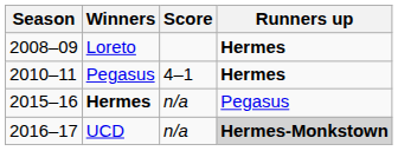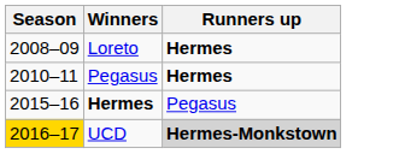 <table class="wikitable collapsible">
 <tr>
 <th>Season</th>
 <th>Winners</th>
-<th>Score</th>
 <th>Runners up</th>
 </tr>
 <tr>
 <td>2008–09</td>
 <td><a href='#'>Loreto</a></td>
-<td></td>
 <td><strong>Hermes</strong></td>
 </tr>
 <tr>
 <td>2010–11</td>
 <td><a href='#'>Pegasus</a></td>
-<td>4–1</td>
 <td><strong>Hermes</strong></td>
 </tr>
 <tr>
 <td>2015–16</td>
 <td><strong>Hermes</strong></td>
-<td><em>n/a</em></td>
 <td><a href='#'>Pegasus</a></td>
 </tr>
 <tr>
-<td>2016–17</td>
+<td style="background: gold;">2016–17</td>
 <td><a href='#'>UCD</a></td>
-<td><em>n/a</em></td>
 <td style="background: lightgrey;"><strong>Hermes-Monkstown</strong></td>
 </tr>
 </table>
